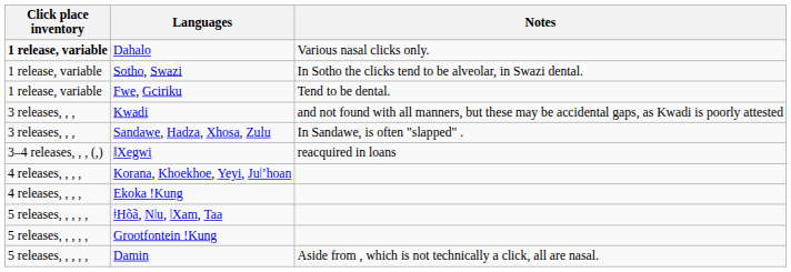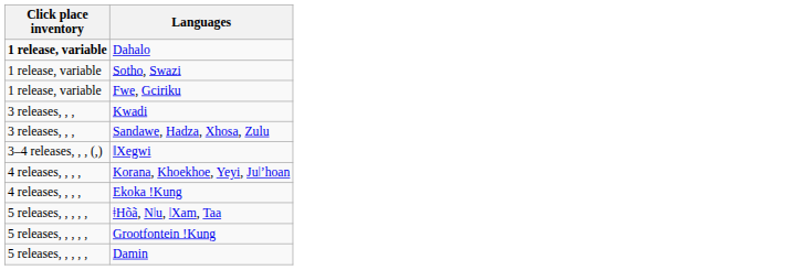 <table class=wikitable>
 <tr>
 <th>Click place<br>inventory</th>
 <th>Languages</th>
-<th>Notes</th>
 </tr>
 <tr>
 <td><strong>1 release, variable </strong></td>
 <td><a href='#'>Dahalo</a></td>
-<td>Various nasal clicks only.</td>
 </tr>
 <tr>
 <td>1 release, variable </td>
 <td><a href='#'>Sotho</a>, <a href='#'>Swazi</a></td>
-<td>In Sotho the clicks tend to be alveolar, in Swazi dental.</td>
 </tr>
 <tr>
 <td>1 release, variable </td>
 <td><a href='#'>Fwe</a>, <a href='#'>Gciriku</a></td>
-<td>Tend to be dental.</td>
 </tr>
 <tr>
 <td>3 releases, , , </td>
 <td><a href='#'>Kwadi</a></td>
-<td> and  not found with all manners, but these may be accidental gaps, as Kwadi is poorly attested</td>
 </tr>
 <tr>
 <td>3 releases, , , </td>
 <td><a href='#'>Sandawe</a>, <a href='#'>Hadza</a>, <a href='#'>Xhosa</a>, <a href='#'>Zulu</a></td>
-<td>In Sandawe,  is often "slapped" .</td>
 </tr>
 <tr>
 <td>3–4 releases, , , (,) </td>
 <td><a href='#'>ǁXegwi</a></td>
-<td> reacquired in loans</td>
 </tr>
 <tr>
 <td>4 releases, , , , </td>
 <td><a href='#'>Korana</a>, <a href='#'>Khoekhoe</a>, <a href='#'>Yeyi</a>, <a href='#'>Juǀʼhoan</a></td>
-<td></td>
 </tr>
 <tr>
 <td>4 releases, , , , </td>
 <td><a href='#'>Ekoka !Kung</a></td>
-<td></td>
 </tr>
 <tr>
 <td>5 releases, , , , , </td>
 <td><a href='#'>ǂHõã</a>, <a href='#'>Nǀu</a>, <a href='#'>ǀXam</a>, <a href='#'>Taa</a></td>
-<td></td>
 </tr>
 <tr>
 <td>5 releases, , , , , </td>
 <td><a href='#'>Grootfontein !Kung</a></td>
-<td></td>
 </tr>
 <tr>
 <td>5 releases, , , , , </td>
 <td><a href='#'>Damin</a></td>
-<td>Aside from , which is not technically a click, all are nasal.</td>
 </tr>
 </table>
